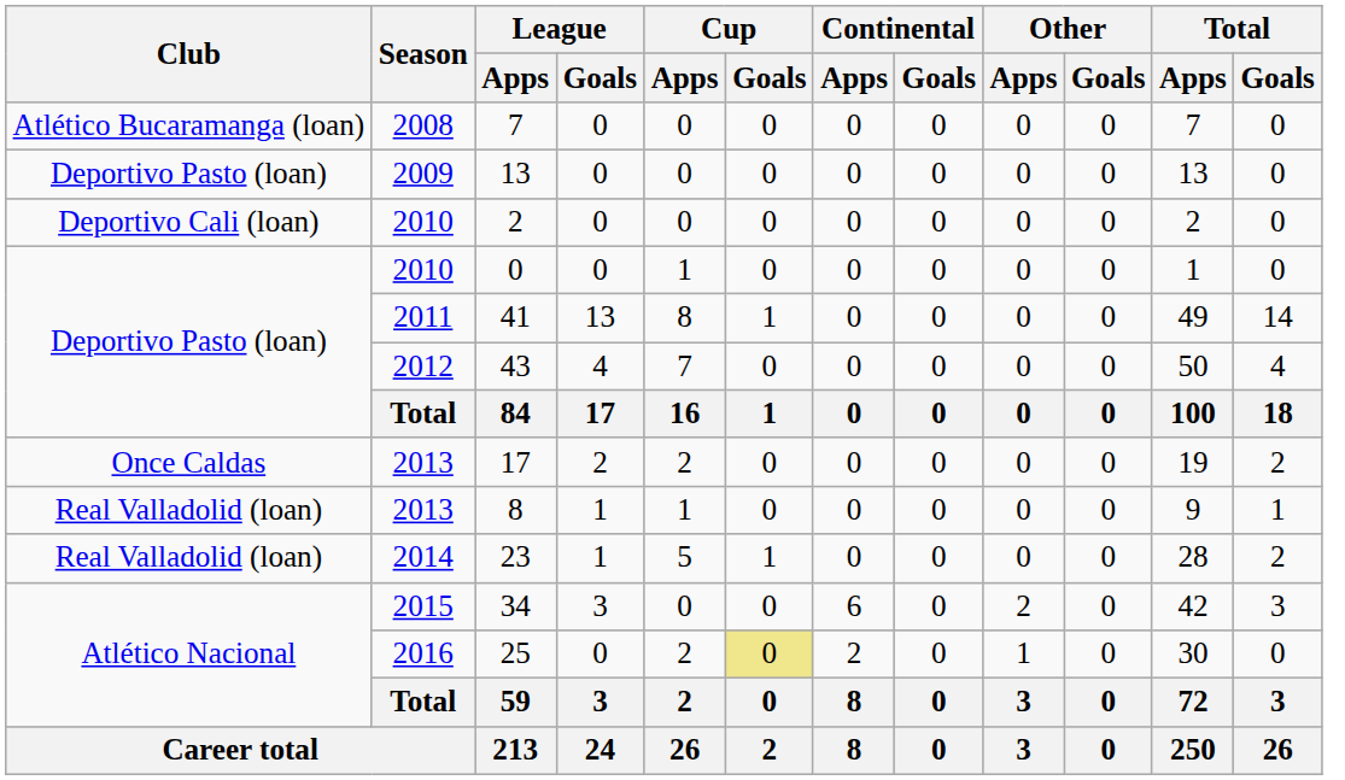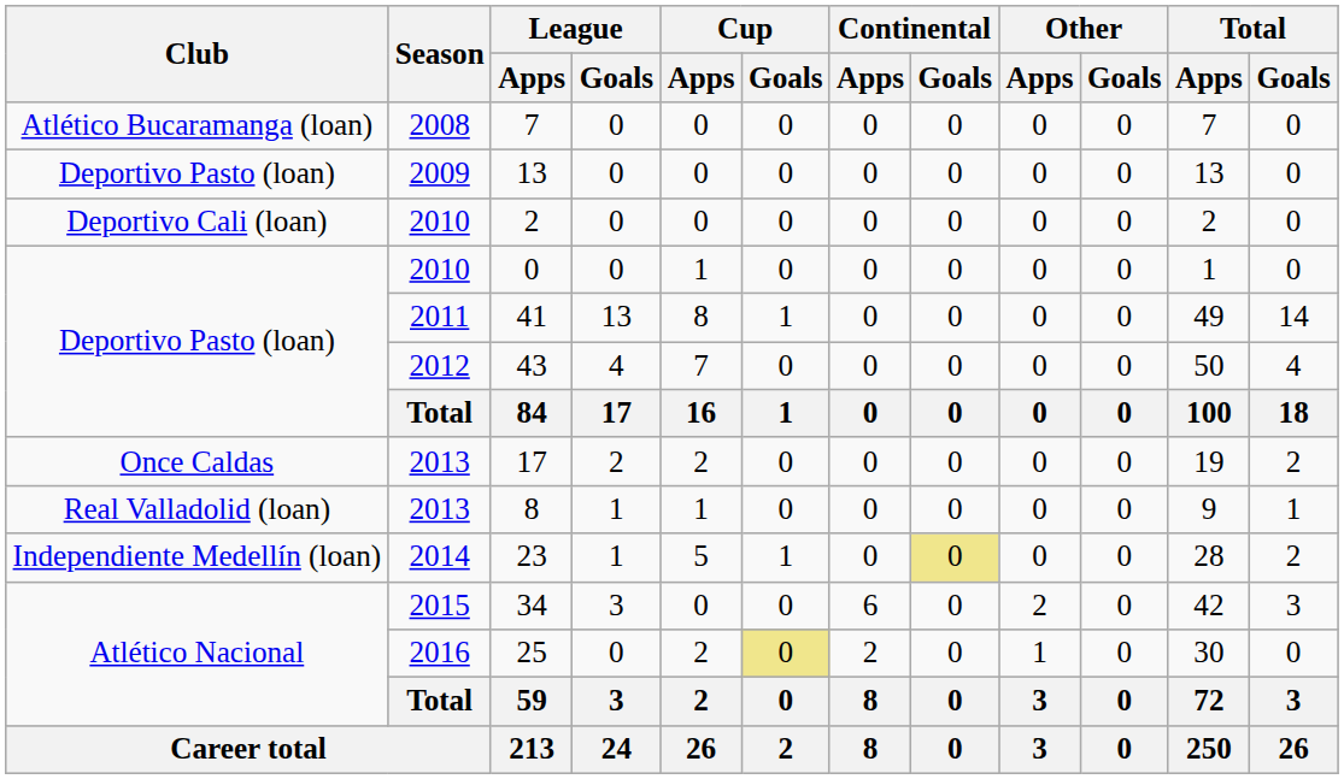 <table class="wikitable" style="text-align: center">
 <tr>
 <th rowspan="2">Club</th>
 <th rowspan="2">Season</th>
 <th colspan="2">League</th>
 <th colspan="2">Cup</th>
 <th colspan="2">Continental</th>
 <th colspan="2">Other</th>
 <th colspan="2">Total</th>
 </tr>
 <tr>
 <th>Apps</th>
 <th>Goals</th>
 <th>Apps</th>
 <th>Goals</th>
 <th>Apps</th>
 <th>Goals</th>
 <th>Apps</th>
 <th>Goals</th>
 <th>Apps</th>
 <th>Goals</th>
 </tr>
 <tr>
 <td rowspan="1"><a href='#'>Atlético Bucaramanga</a> (loan)</td>
 <td><a href='#'>2008</a></td>
 <td>7</td>
 <td>0</td>
 <td>0</td>
 <td>0</td>
 <td>0</td>
 <td>0</td>
 <td>0</td>
 <td>0</td>
 <td>7</td>
 <td>0</td>
 </tr>
 <tr>
 <td rowspan="1"><a href='#'>Deportivo Pasto</a> (loan)</td>
 <td><a href='#'>2009</a></td>
 <td>13</td>
 <td>0</td>
 <td>0</td>
 <td>0</td>
 <td>0</td>
 <td>0</td>
 <td>0</td>
 <td>0</td>
 <td>13</td>
 <td>0</td>
 </tr>
 <tr>
 <td rowspan="1"><a href='#'>Deportivo Cali</a> (loan)</td>
 <td><a href='#'>2010</a></td>
 <td>2</td>
 <td>0</td>
 <td>0</td>
 <td>0</td>
 <td>0</td>
 <td>0</td>
 <td>0</td>
 <td>0</td>
 <td>2</td>
 <td>0</td>
 </tr>
 <tr>
 <td rowspan="4"><a href='#'>Deportivo Pasto</a> (loan)</td>
 <td><a href='#'>2010</a></td>
 <td>0</td>
 <td>0</td>
 <td>1</td>
 <td>0</td>
 <td>0</td>
 <td>0</td>
 <td>0</td>
 <td>0</td>
 <td>1</td>
 <td>0</td>
 </tr>
 <tr>
 <td><a href='#'>2011</a></td>
 <td>41</td>
 <td>13</td>
 <td>8</td>
 <td>1</td>
 <td>0</td>
 <td>0</td>
 <td>0</td>
 <td>0</td>
 <td>49</td>
 <td>14</td>
 </tr>
 <tr>
 <td><a href='#'>2012</a></td>
 <td>43</td>
 <td>4</td>
 <td>7</td>
 <td>0</td>
 <td>0</td>
 <td>0</td>
 <td>0</td>
 <td>0</td>
 <td>50</td>
 <td>4</td>
 </tr>
 <tr>
 <th colspan="1">Total</th>
 <th>84</th>
 <th>17</th>
 <th>16</th>
 <th>1</th>
 <th>0</th>
 <th>0</th>
 <th>0</th>
 <th>0</th>
 <th>100</th>
 <th>18</th>
 </tr>
 <tr>
 <td rowspan="1"><a href='#'>Once Caldas</a></td>
 <td><a href='#'>2013</a></td>
 <td>17</td>
 <td>2</td>
 <td>2</td>
 <td>0</td>
 <td>0</td>
 <td>0</td>
 <td>0</td>
 <td>0</td>
 <td>19</td>
 <td>2</td>
 </tr>
 <tr>
 <td rowspan="1"><a href='#'>Real Valladolid</a> (loan)</td>
 <td><a href='#'>2013</a></td>
 <td>8</td>
 <td>1</td>
 <td>1</td>
 <td>0</td>
 <td>0</td>
 <td>0</td>
 <td>0</td>
 <td>0</td>
 <td>9</td>
 <td>1</td>
 </tr>
 <tr>
-<td rowspan="1"><a href='#'>Real Valladolid</a> (loan)</td>
+<td rowspan="1"><a href='#'>Independiente Medellín</a> (loan)</td>
 <td><a href='#'>2014</a></td>
 <td>23</td>
 <td>1</td>
 <td>5</td>
 <td>1</td>
 <td>0</td>
-<td>0</td>
+<td style="background: khaki;">0</td>
 <td>0</td>
 <td>0</td>
 <td>28</td>
 <td>2</td>
 </tr>
 <tr>
 <td rowspan="3"><a href='#'>Atlético Nacional</a></td>
 <td><a href='#'>2015</a></td>
 <td>34</td>
 <td>3</td>
 <td>0</td>
 <td>0</td>
 <td>6</td>
 <td>0</td>
 <td>2</td>
 <td>0</td>
 <td>42</td>
 <td>3</td>
 </tr>
 <tr>
 <td><a href='#'>2016</a></td>
 <td>25</td>
 <td>0</td>
 <td>2</td>
 <td style="background: khaki;">0</td>
 <td>2</td>
 <td>0</td>
 <td>1</td>
 <td>0</td>
 <td>30</td>
 <td>0</td>
 </tr>
 <tr>
 <th colspan="1">Total</th>
 <th>59</th>
 <th>3</th>
 <th>2</th>
 <th>0</th>
 <th>8</th>
 <th>0</th>
 <th>3</th>
 <th>0</th>
 <th>72</th>
 <th>3</th>
 </tr>
 <tr>
 <th colspan="2">Career total</th>
 <th>213</th>
 <th>24</th>
 <th>26</th>
 <th>2</th>
 <th>8</th>
 <th>0</th>
 <th>3</th>
 <th>0</th>
 <th>250</th>
 <th>26</th>
 </tr>
 </table>
